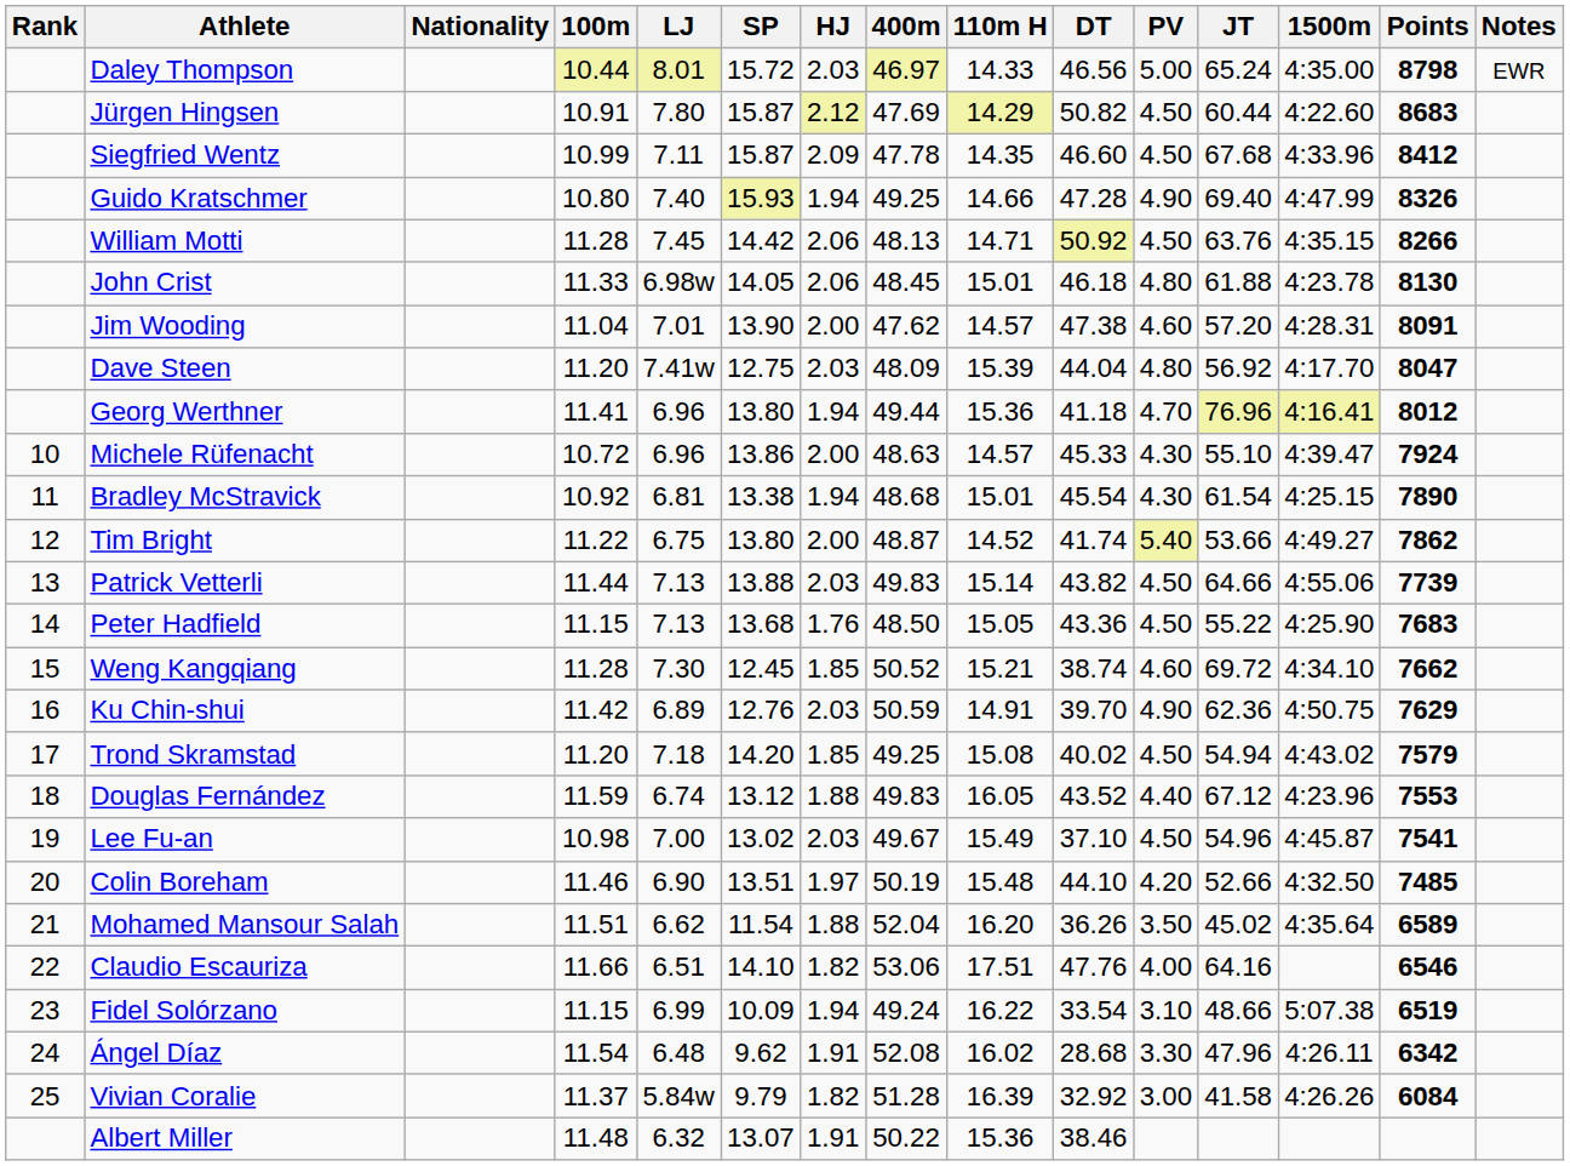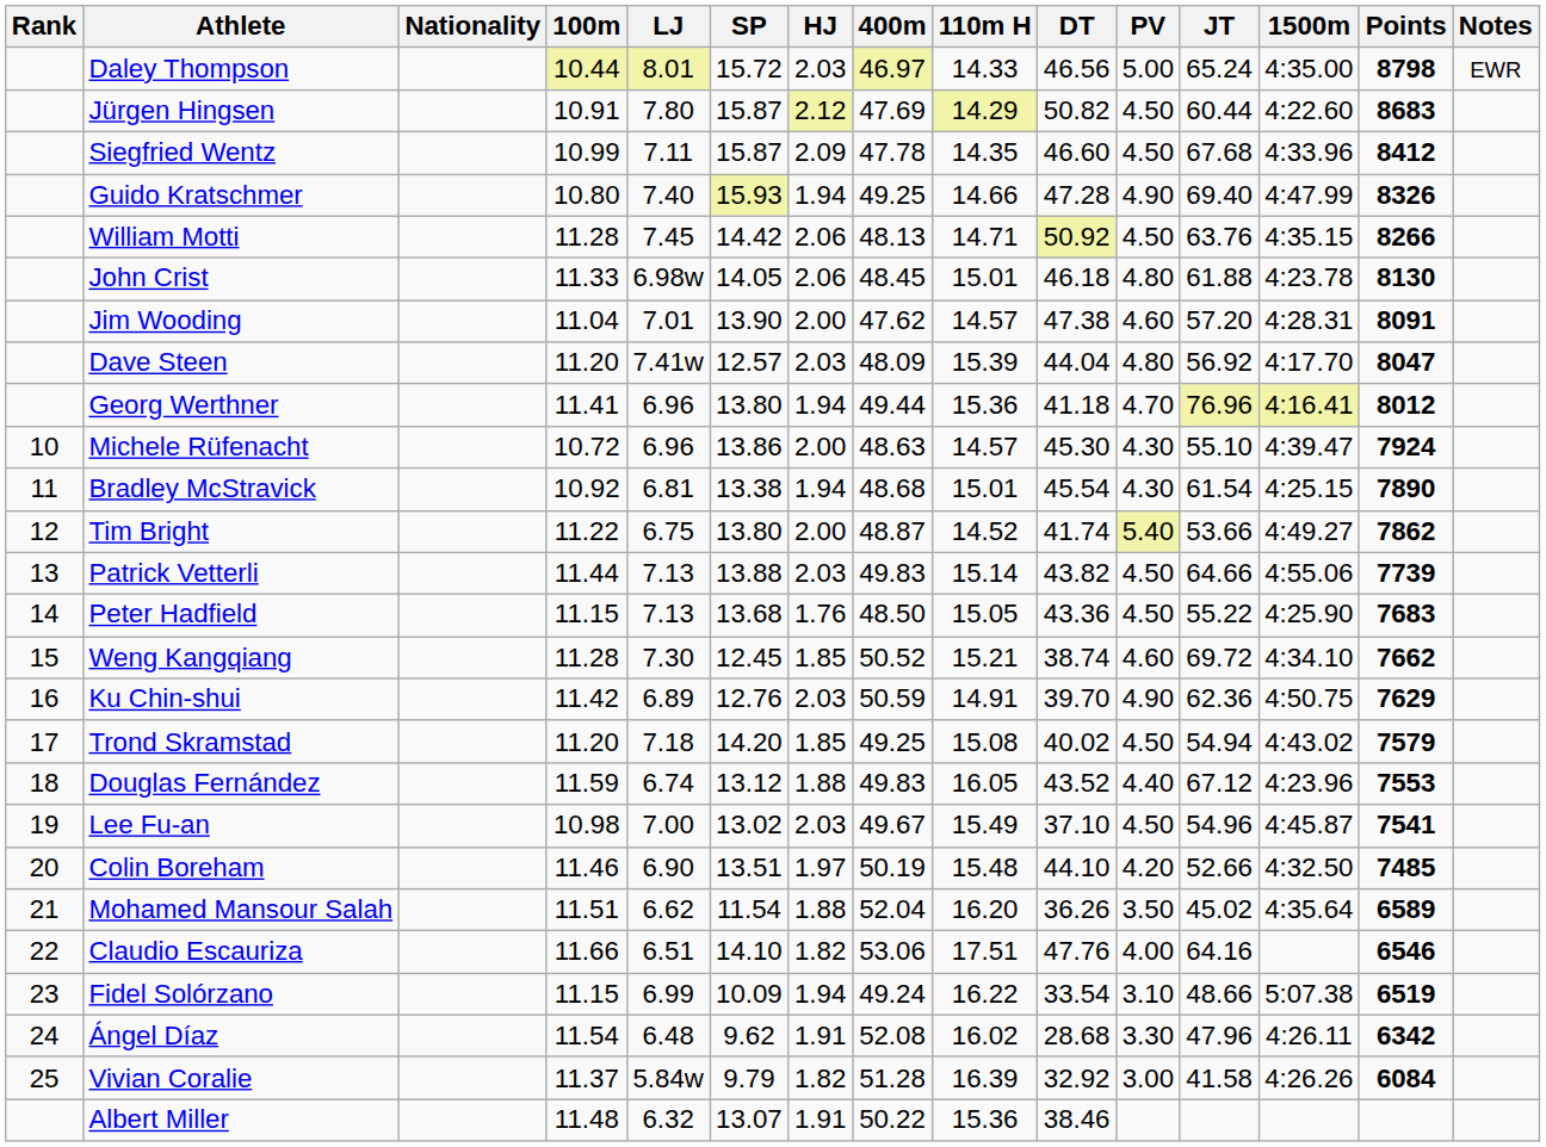 <table class="wikitable sortable" style=" text-align:center;">
 <tr>
 <th>Rank</th>
 <th>Athlete</th>
 <th>Nationality</th>
 <th>100m</th>
 <th>LJ</th>
 <th>SP</th>
 <th>HJ</th>
 <th>400m</th>
 <th>110m H</th>
 <th>DT</th>
 <th>PV</th>
 <th>JT</th>
 <th>1500m</th>
 <th>Points</th>
 <th>Notes</th>
 </tr>
 <tr>
 <td></td>
 <td align=left><a href='#'>Daley Thompson</a></td>
 <td align=left></td>
 <td bgcolor=#F2F5A9>10.44</td>
 <td bgcolor=#F2F5A9>8.01</td>
 <td>15.72</td>
 <td>2.03</td>
 <td bgcolor=#F2F5A9>46.97</td>
 <td>14.33</td>
 <td>46.56</td>
 <td>5.00</td>
 <td>65.24</td>
 <td>4:35.00</td>
 <td><strong>8798</strong></td>
 <td><small>EWR</small></td>
 </tr>
 <tr>
 <td></td>
 <td align=left><a href='#'>Jürgen Hingsen</a></td>
 <td align=left></td>
 <td>10.91</td>
 <td>7.80</td>
 <td>15.87</td>
 <td bgcolor=#F2F5A9>2.12</td>
 <td>47.69</td>
 <td bgcolor=#F2F5A9>14.29</td>
 <td>50.82</td>
 <td>4.50</td>
 <td>60.44</td>
 <td>4:22.60</td>
 <td><strong>8683</strong></td>
 <td></td>
 </tr>
 <tr>
 <td></td>
 <td align=left><a href='#'>Siegfried Wentz</a></td>
 <td align=left></td>
 <td>10.99</td>
 <td>7.11</td>
 <td>15.87</td>
 <td>2.09</td>
 <td>47.78</td>
 <td>14.35</td>
 <td>46.60</td>
 <td>4.50</td>
 <td>67.68</td>
 <td>4:33.96</td>
 <td><strong>8412</strong></td>
 <td></td>
 </tr>
 <tr>
 <td></td>
 <td align=left><a href='#'>Guido Kratschmer</a></td>
 <td align=left></td>
 <td>10.80</td>
 <td>7.40</td>
 <td bgcolor=#F2F5A9>15.93</td>
 <td>1.94</td>
 <td>49.25</td>
 <td>14.66</td>
 <td>47.28</td>
 <td>4.90</td>
 <td>69.40</td>
 <td>4:47.99</td>
 <td><strong>8326</strong></td>
 <td></td>
 </tr>
 <tr>
 <td></td>
 <td align=left><a href='#'>William Motti</a></td>
 <td align=left></td>
 <td>11.28</td>
 <td>7.45</td>
 <td>14.42</td>
 <td>2.06</td>
 <td>48.13</td>
 <td>14.71</td>
 <td bgcolor=#F2F5A9>50.92</td>
 <td>4.50</td>
 <td>63.76</td>
 <td>4:35.15</td>
 <td><strong>8266</strong></td>
 <td></td>
 </tr>
 <tr>
 <td></td>
 <td align=left><a href='#'>John Crist</a></td>
 <td align=left></td>
 <td>11.33</td>
 <td>6.98w</td>
 <td>14.05</td>
 <td>2.06</td>
 <td>48.45</td>
 <td>15.01</td>
 <td>46.18</td>
 <td>4.80</td>
 <td>61.88</td>
 <td>4:23.78</td>
 <td><strong>8130</strong></td>
 <td></td>
 </tr>
 <tr>
 <td></td>
 <td align=left><a href='#'>Jim Wooding</a></td>
 <td align=left></td>
 <td>11.04</td>
 <td>7.01</td>
 <td>13.90</td>
 <td>2.00</td>
 <td>47.62</td>
 <td>14.57</td>
 <td>47.38</td>
 <td>4.60</td>
 <td>57.20</td>
 <td>4:28.31</td>
 <td><strong>8091</strong></td>
 <td></td>
 </tr>
 <tr>
 <td></td>
 <td align=left><a href='#'>Dave Steen</a></td>
 <td align=left></td>
 <td>11.20</td>
 <td>7.41w</td>
-<td>12.75</td>
+<td>12.57</td>
 <td>2.03</td>
 <td>48.09</td>
 <td>15.39</td>
 <td>44.04</td>
 <td>4.80</td>
 <td>56.92</td>
 <td>4:17.70</td>
 <td><strong>8047</strong></td>
 <td></td>
 </tr>
 <tr>
 <td></td>
 <td align=left><a href='#'>Georg Werthner</a></td>
 <td align=left></td>
 <td>11.41</td>
 <td>6.96</td>
 <td>13.80</td>
 <td>1.94</td>
 <td>49.44</td>
 <td>15.36</td>
 <td>41.18</td>
 <td>4.70</td>
 <td bgcolor=#F2F5A9>76.96</td>
 <td bgcolor=#F2F5A9>4:16.41</td>
 <td><strong>8012</strong></td>
 <td></td>
 </tr>
 <tr>
 <td>10</td>
 <td align=left><a href='#'>Michele Rüfenacht</a></td>
 <td align=left></td>
 <td>10.72</td>
 <td>6.96</td>
 <td>13.86</td>
 <td>2.00</td>
 <td>48.63</td>
 <td>14.57</td>
-<td>45.33</td>
+<td>45.30</td>
 <td>4.30</td>
 <td>55.10</td>
 <td>4:39.47</td>
 <td><strong>7924</strong></td>
 <td></td>
 </tr>
 <tr>
 <td>11</td>
 <td align=left><a href='#'>Bradley McStravick</a></td>
 <td align=left></td>
 <td>10.92</td>
 <td>6.81</td>
 <td>13.38</td>
 <td>1.94</td>
 <td>48.68</td>
 <td>15.01</td>
 <td>45.54</td>
 <td>4.30</td>
 <td>61.54</td>
 <td>4:25.15</td>
 <td><strong>7890</strong></td>
 <td></td>
 </tr>
 <tr>
 <td>12</td>
 <td align=left><a href='#'>Tim Bright</a></td>
 <td align=left></td>
 <td>11.22</td>
 <td>6.75</td>
 <td>13.80</td>
 <td>2.00</td>
 <td>48.87</td>
 <td>14.52</td>
 <td>41.74</td>
 <td bgcolor=#F2F5A9>5.40</td>
 <td>53.66</td>
 <td>4:49.27</td>
 <td><strong>7862</strong></td>
 <td></td>
 </tr>
 <tr>
 <td>13</td>
 <td align=left><a href='#'>Patrick Vetterli</a></td>
 <td align=left></td>
 <td>11.44</td>
 <td>7.13</td>
 <td>13.88</td>
 <td>2.03</td>
 <td>49.83</td>
 <td>15.14</td>
 <td>43.82</td>
 <td>4.50</td>
 <td>64.66</td>
 <td>4:55.06</td>
 <td><strong>7739</strong></td>
 <td></td>
 </tr>
 <tr>
 <td>14</td>
 <td align=left><a href='#'>Peter Hadfield</a></td>
 <td align=left></td>
 <td>11.15</td>
 <td>7.13</td>
 <td>13.68</td>
 <td>1.76</td>
 <td>48.50</td>
 <td>15.05</td>
 <td>43.36</td>
 <td>4.50</td>
 <td>55.22</td>
 <td>4:25.90</td>
 <td><strong>7683</strong></td>
 <td></td>
 </tr>
 <tr>
 <td>15</td>
 <td align=left><a href='#'>Weng Kangqiang</a></td>
 <td align=left></td>
 <td>11.28</td>
 <td>7.30</td>
 <td>12.45</td>
 <td>1.85</td>
 <td>50.52</td>
 <td>15.21</td>
 <td>38.74</td>
 <td>4.60</td>
 <td>69.72</td>
 <td>4:34.10</td>
 <td><strong>7662</strong></td>
 <td></td>
 </tr>
 <tr>
 <td>16</td>
 <td align=left><a href='#'>Ku Chin-shui</a></td>
 <td align=left></td>
 <td>11.42</td>
 <td>6.89</td>
 <td>12.76</td>
 <td>2.03</td>
 <td>50.59</td>
 <td>14.91</td>
 <td>39.70</td>
 <td>4.90</td>
 <td>62.36</td>
 <td>4:50.75</td>
 <td><strong>7629</strong></td>
 <td></td>
 </tr>
 <tr>
 <td>17</td>
 <td align=left><a href='#'>Trond Skramstad</a></td>
 <td align=left></td>
 <td>11.20</td>
 <td>7.18</td>
 <td>14.20</td>
 <td>1.85</td>
 <td>49.25</td>
 <td>15.08</td>
 <td>40.02</td>
 <td>4.50</td>
 <td>54.94</td>
 <td>4:43.02</td>
 <td><strong>7579</strong></td>
 <td></td>
 </tr>
 <tr>
 <td>18</td>
 <td align=left><a href='#'>Douglas Fernández</a></td>
 <td align=left></td>
 <td>11.59</td>
 <td>6.74</td>
 <td>13.12</td>
 <td>1.88</td>
 <td>49.83</td>
 <td>16.05</td>
 <td>43.52</td>
 <td>4.40</td>
 <td>67.12</td>
 <td>4:23.96</td>
 <td><strong>7553</strong></td>
 <td></td>
 </tr>
 <tr>
 <td>19</td>
 <td align=left><a href='#'>Lee Fu-an</a></td>
 <td align=left></td>
 <td>10.98</td>
 <td>7.00</td>
 <td>13.02</td>
 <td>2.03</td>
 <td>49.67</td>
 <td>15.49</td>
 <td>37.10</td>
 <td>4.50</td>
 <td>54.96</td>
 <td>4:45.87</td>
 <td><strong>7541</strong></td>
 <td></td>
 </tr>
 <tr>
 <td>20</td>
 <td align=left><a href='#'>Colin Boreham</a></td>
 <td align=left></td>
 <td>11.46</td>
 <td>6.90</td>
 <td>13.51</td>
 <td>1.97</td>
 <td>50.19</td>
 <td>15.48</td>
 <td>44.10</td>
 <td>4.20</td>
 <td>52.66</td>
 <td>4:32.50</td>
 <td><strong>7485</strong></td>
 <td></td>
 </tr>
 <tr>
 <td>21</td>
 <td align=left><a href='#'>Mohamed Mansour Salah</a></td>
 <td align=left></td>
 <td>11.51</td>
 <td>6.62</td>
 <td>11.54</td>
 <td>1.88</td>
 <td>52.04</td>
 <td>16.20</td>
 <td>36.26</td>
 <td>3.50</td>
 <td>45.02</td>
 <td>4:35.64</td>
 <td><strong>6589</strong></td>
 <td></td>
 </tr>
 <tr>
 <td>22</td>
 <td align=left><a href='#'>Claudio Escauriza</a></td>
 <td align=left></td>
 <td>11.66</td>
 <td>6.51</td>
 <td>14.10</td>
 <td>1.82</td>
 <td>53.06</td>
 <td>17.51</td>
 <td>47.76</td>
 <td>4.00</td>
 <td>64.16</td>
 <td></td>
 <td><strong>6546</strong></td>
 <td></td>
 </tr>
 <tr>
 <td>23</td>
 <td align=left><a href='#'>Fidel Solórzano</a></td>
 <td align=left></td>
 <td>11.15</td>
 <td>6.99</td>
 <td>10.09</td>
 <td>1.94</td>
 <td>49.24</td>
 <td>16.22</td>
 <td>33.54</td>
 <td>3.10</td>
 <td>48.66</td>
 <td>5:07.38</td>
 <td><strong>6519</strong></td>
 <td></td>
 </tr>
 <tr>
 <td>24</td>
 <td align=left><a href='#'>Ángel Díaz</a></td>
 <td align=left></td>
 <td>11.54</td>
 <td>6.48</td>
 <td>9.62</td>
 <td>1.91</td>
 <td>52.08</td>
 <td>16.02</td>
 <td>28.68</td>
 <td>3.30</td>
 <td>47.96</td>
 <td>4:26.11</td>
 <td><strong>6342</strong></td>
 <td></td>
 </tr>
 <tr>
 <td>25</td>
 <td align=left><a href='#'>Vivian Coralie</a></td>
 <td align=left></td>
 <td>11.37</td>
 <td>5.84w</td>
 <td>9.79</td>
 <td>1.82</td>
 <td>51.28</td>
 <td>16.39</td>
 <td>32.92</td>
 <td>3.00</td>
 <td>41.58</td>
 <td>4:26.26</td>
 <td><strong>6084</strong></td>
 <td></td>
 </tr>
 <tr>
 <td></td>
 <td align=left><a href='#'>Albert Miller</a></td>
 <td align=left></td>
 <td>11.48</td>
 <td>6.32</td>
 <td>13.07</td>
 <td>1.91</td>
 <td>50.22</td>
 <td>15.36</td>
 <td>38.46</td>
 <td></td>
 <td></td>
 <td></td>
 <td><strong></strong></td>
 <td></td>
 </tr>
 </table>
